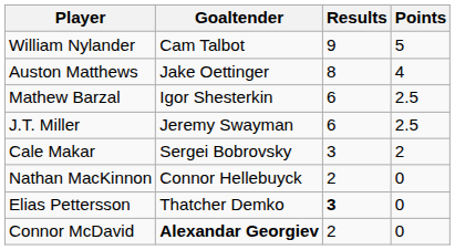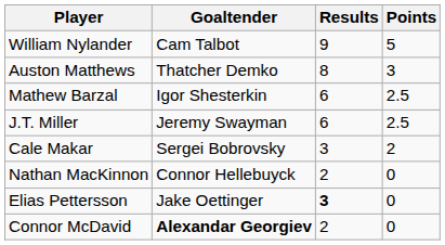 <table cellspacing=0 class="wikitable sortable" style="border:1px solid #999999">
 <tr>
 <th>Player</th>
 <th>Goaltender</th>
 <th>Results</th>
 <th>Points</th>
 </tr>
 <tr>
 <td>William Nylander</td>
 <td>Cam Talbot</td>
 <td>9</td>
 <td>5</td>
 </tr>
 <tr>
 <td>Auston Matthews</td>
-<td>Jake Oettinger</td>
+<td>Thatcher Demko</td>
 <td>8</td>
-<td>4</td>
+<td>3</td>
 </tr>
 <tr>
 <td>Mathew Barzal</td>
 <td>Igor Shesterkin</td>
 <td>6</td>
 <td>2.5</td>
 </tr>
 <tr>
 <td>J.T. Miller</td>
 <td>Jeremy Swayman</td>
 <td>6</td>
 <td>2.5</td>
 </tr>
 <tr>
 <td>Cale Makar</td>
 <td>Sergei Bobrovsky</td>
 <td>3</td>
 <td>2</td>
 </tr>
 <tr>
 <td>Nathan MacKinnon</td>
 <td>Connor Hellebuyck</td>
 <td>2</td>
 <td>0</td>
 </tr>
 <tr>
 <td>Elias Pettersson</td>
-<td>Thatcher Demko</td>
+<td>Jake Oettinger</td>
 <td><strong>3</strong></td>
 <td>0</td>
 </tr>
 <tr>
 <td>Connor McDavid</td>
 <td><strong>Alexandar Georgiev</strong></td>
 <td>2</td>
 <td>0</td>
 </tr>
 </table>
